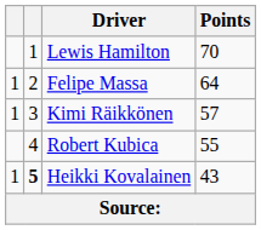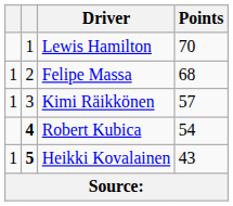 <table class="wikitable" style="font-size: 85%;">
 <tr>
 <th></th>
 <th></th>
 <th>Driver</th>
 <th>Points</th>
 </tr>
 <tr>
 <td></td>
 <td align="center">1</td>
 <td> <a href='#'>Lewis Hamilton</a></td>
 <td>70</td>
 </tr>
 <tr>
 <td> 1</td>
 <td align="center">2</td>
 <td> <a href='#'>Felipe Massa</a></td>
-<td>64</td>
+<td>68</td>
 </tr>
 <tr>
 <td> 1</td>
 <td align="center">3</td>
 <td> <a href='#'>Kimi Räikkönen</a></td>
 <td>57</td>
 </tr>
 <tr>
 <td></td>
-<td align="center">4</td>
+<td align="center"><strong>4</strong></td>
 <td> <a href='#'>Robert Kubica</a></td>
-<td>55</td>
+<td>54</td>
 </tr>
 <tr>
 <td> 1</td>
 <td align="center"><strong>5</strong></td>
 <td> <a href='#'>Heikki Kovalainen</a></td>
 <td>43</td>
 </tr>
 <tr>
 <th colspan=4>Source: </th>
 </tr>
 </table>
